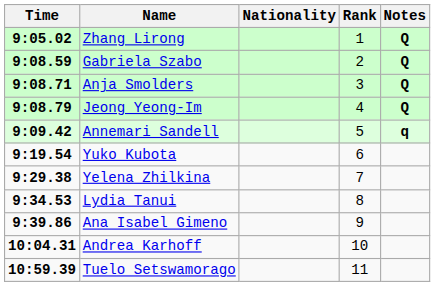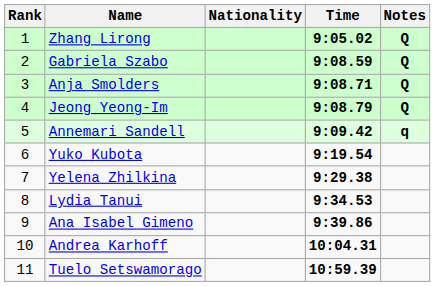 <table class="wikitable sortable" style="text-align:center">
 <tr>
-<th>Time</th>
+<th>Rank</th>
 <th>Name</th>
 <th>Nationality</th>
-<th>Rank</th>
+<th>Time</th>
 <th>Notes</th>
 </tr>
 <tr bgcolor=ccffcc>
-<td><strong>9:05.02</strong></td>
+<td>1</td>
 <td align=left><a href='#'>Zhang Lirong</a></td>
 <td align=left></td>
-<td>1</td>
+<td><strong>9:05.02</strong></td>
 <td><strong>Q</strong></td>
 </tr>
 <tr bgcolor=ccffcc>
-<td><strong>9:08.59</strong></td>
+<td>2</td>
 <td align=left><a href='#'>Gabriela Szabo</a></td>
 <td align=left></td>
-<td>2</td>
+<td><strong>9:08.59</strong></td>
 <td><strong>Q</strong></td>
 </tr>
 <tr bgcolor=ccffcc>
-<td><strong>9:08.71</strong></td>
+<td>3</td>
 <td align=left><a href='#'>Anja Smolders</a></td>
 <td align=left></td>
-<td>3</td>
+<td><strong>9:08.71</strong></td>
 <td><strong>Q</strong></td>
 </tr>
 <tr bgcolor=ccffcc>
-<td><strong>9:08.79</strong></td>
+<td>4</td>
 <td align=left><a href='#'>Jeong Yeong-Im</a></td>
 <td align=left></td>
-<td>4</td>
+<td><strong>9:08.79</strong></td>
 <td><strong>Q</strong></td>
 </tr>
 <tr bgcolor=ddffdd>
-<td><strong>9:09.42</strong></td>
+<td>5</td>
 <td align=left><a href='#'>Annemari Sandell</a></td>
 <td align=left></td>
-<td>5</td>
+<td><strong>9:09.42</strong></td>
 <td><strong>q</strong></td>
 </tr>
 <tr>
-<td><strong>9:19.54</strong></td>
+<td>6</td>
 <td align=left><a href='#'>Yuko Kubota</a></td>
 <td align=left></td>
-<td>6</td>
+<td><strong>9:19.54</strong></td>
 <td></td>
 </tr>
 <tr>
-<td><strong>9:29.38</strong></td>
+<td>7</td>
 <td align=left><a href='#'>Yelena Zhilkina</a></td>
 <td align=left></td>
-<td>7</td>
+<td><strong>9:29.38</strong></td>
 <td></td>
 </tr>
 <tr>
-<td><strong>9:34.53</strong></td>
+<td>8</td>
 <td align=left><a href='#'>Lydia Tanui</a></td>
 <td align=left></td>
-<td>8</td>
+<td><strong>9:34.53</strong></td>
 <td></td>
 </tr>
 <tr>
-<td><strong>9:39.86</strong></td>
+<td>9</td>
 <td align=left><a href='#'>Ana Isabel Gimeno</a></td>
 <td align=left></td>
-<td>9</td>
+<td><strong>9:39.86</strong></td>
 <td></td>
 </tr>
 <tr>
-<td><strong>10:04.31</strong></td>
+<td>10</td>
 <td align=left><a href='#'>Andrea Karhoff</a></td>
 <td align=left></td>
-<td>10</td>
+<td><strong>10:04.31</strong></td>
 <td></td>
 </tr>
 <tr>
-<td><strong>10:59.39</strong></td>
+<td>11</td>
 <td align=left><a href='#'>Tuelo Setswamorago</a></td>
 <td align=left></td>
-<td>11</td>
+<td><strong>10:59.39</strong></td>
 <td></td>
 </tr>
 </table>
